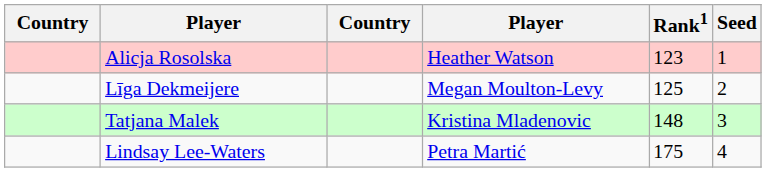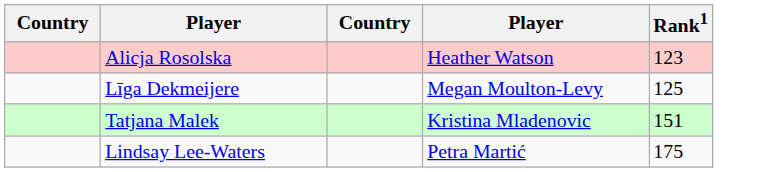 <table class="sortable wikitable">
 <tr>
 <th style="width:70px;">Country</th>
 <th style="width:175px;">Player</th>
 <th style="width:70px;">Country</th>
 <th style="width:175px;">Player</th>
 <th>Rank<sup>1</sup></th>
-<th>Seed</th>
 </tr>
 <tr style="background:#fcc;">
 <td></td>
 <td><a href='#'>Alicja Rosolska</a></td>
 <td></td>
 <td><a href='#'>Heather Watson</a></td>
 <td>123</td>
-<td>1</td>
 </tr>
 <tr>
 <td></td>
 <td><a href='#'>Līga Dekmeijere</a></td>
 <td></td>
 <td><a href='#'>Megan Moulton-Levy</a></td>
 <td>125</td>
-<td>2</td>
 </tr>
 <tr style="background:#cfc;">
 <td></td>
 <td><a href='#'>Tatjana Malek</a></td>
 <td></td>
 <td><a href='#'>Kristina Mladenovic</a></td>
-<td>148</td>
-<td>3</td>
+<td>151</td>
 </tr>
 <tr>
 <td></td>
 <td><a href='#'>Lindsay Lee-Waters</a></td>
 <td></td>
 <td><a href='#'>Petra Martić</a></td>
 <td>175</td>
-<td>4</td>
 </tr>
 </table>
